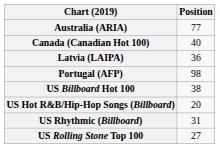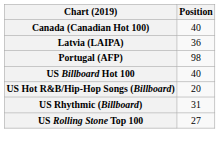 <table class="wikitable sortable plainrowheaders" style="text-align:center">
 <tr>
 <th scope="col">Chart (2019)</th>
 <th scope="col">Position</th>
-</tr>
-<tr>
-<th scope="row">Australia (ARIA)</th>
-<td>77</td>
 </tr>
 <tr>
 <th scope="row">Canada (Canadian Hot 100)</th>
 <td>40</td>
 </tr>
 <tr>
 <th scope="row">Latvia (LAIPA)</th>
 <td>36</td>
 </tr>
 <tr>
 <th scope="row">Portugal (AFP)</th>
 <td>98</td>
 </tr>
 <tr>
 <th scope="row">US <em>Billboard</em> Hot 100</th>
-<td>38</td>
+<td>40</td>
 </tr>
 <tr>
 <th scope="row">US Hot R&B/Hip-Hop Songs (<em>Billboard</em>)</th>
 <td>20</td>
 </tr>
 <tr>
 <th scope="row">US Rhythmic (<em>Billboard</em>)</th>
 <td>31</td>
 </tr>
 <tr>
 <th scope="row">US <em>Rolling Stone</em> Top 100</th>
 <td>27</td>
 </tr>
 </table>
